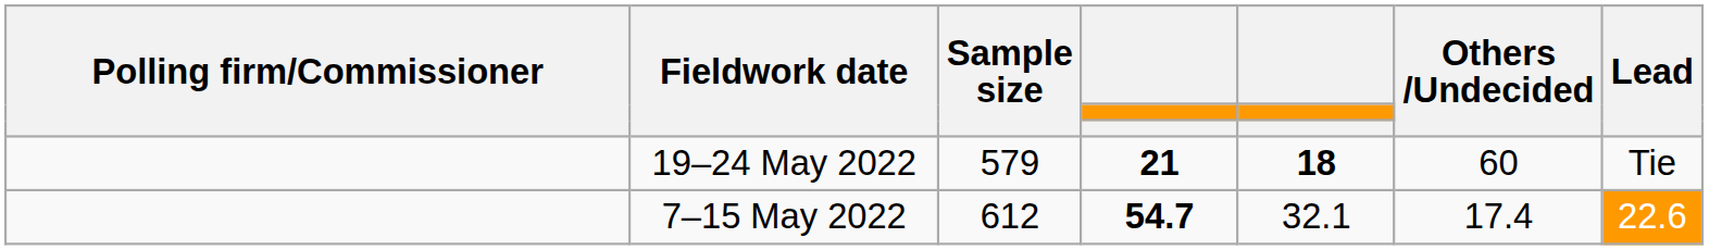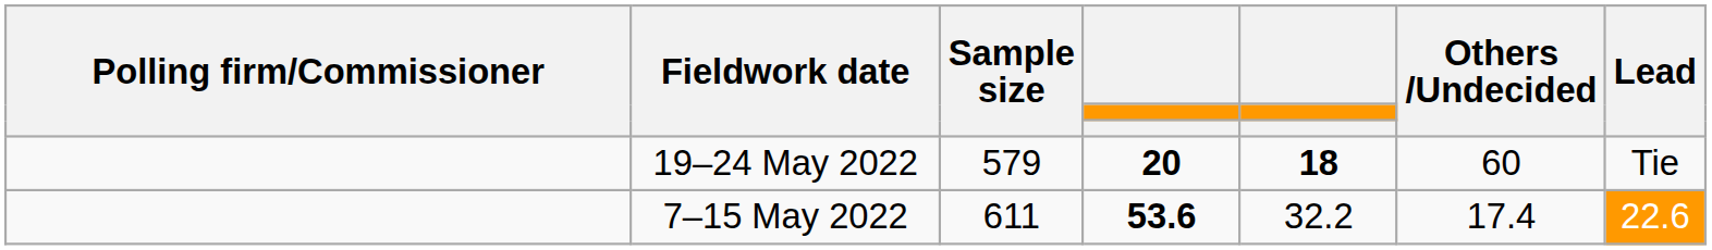 <table class="wikitable collapsible" style="text-align:center; font-size:95%; line-height:16px;">
 <tr style="height:42px;">
 <th rowspan="3" style="width:260px;">Polling firm/Commissioner</th>
 <th rowspan="3" style="width:125px;">Fieldwork date</th>
 <th rowspan="3" style="width:40px;">Sample size</th>
 <th class="unsortable" style="width:60px;"></th>
 <th class="unsortable" style="width:60px;"></th>
 <th rowspan="3" style="width:60px;">Others<br>/Undecided</th>
 <th rowspan="3" style="width:30px;">Lead</th>
 </tr>
 <tr>
 <th style="color:inherit;background:#FF9900;"></th>
 <th style="color:inherit;background:#FF9900;"></th>
 </tr>
 <tr>
 <th></th>
 <th></th>
 </tr>
 <tr>
 <td></td>
 <td data-sort-value="2019-10-03">19–24 May 2022</td>
 <td>579</td>
-<td><strong>21</strong></td>
+<td><strong>20</strong></td>
 <td><strong>18</strong></td>
 <td>60</td>
 <td>Tie</td>
 </tr>
 <tr>
 <td></td>
 <td data-sort-value="2019-10-03">7–15 May 2022</td>
-<td>612</td>
-<td><strong>54.7</strong></td>
-<td>32.1</td>
+<td>611</td>
+<td><strong>53.6</strong></td>
+<td>32.2</td>
 <td>17.4</td>
 <td style="background:#FF9900; color:white;">22.6</td>
 </tr>
 </table>
